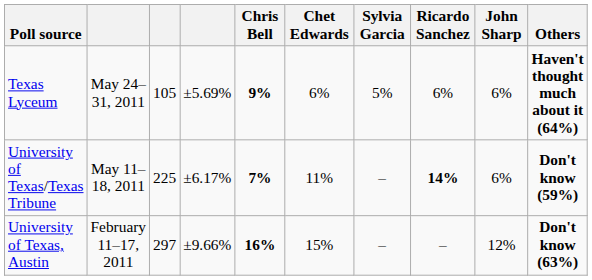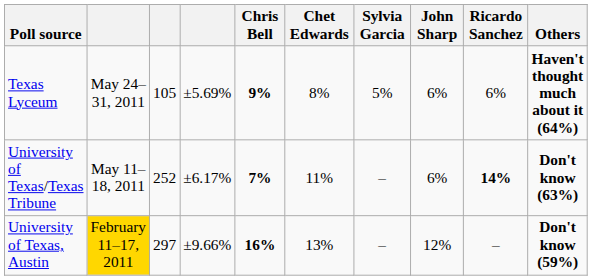 <table class="wikitable" style="text-align:center">
 <tr valign= bottom>
 <th>Poll source</th>
 <th></th>
 <th></th>
 <th></th>
 <th style="width:80px;">Chris<br>Bell</th>
 <th style="width:80px;">Chet<br>Edwards</th>
 <th style="width:80px;">Sylvia<br>Garcia</th>
+<th style="width:80px;">John<br>Sharp</th>
 <th style="width:80px;">Ricardo<br>Sanchez</th>
-<th style="width:80px;">John<br>Sharp</th>
 <th>Others</th>
 </tr>
 <tr>
 <td align=left><a href='#'>Texas Lyceum</a></td>
 <td>May 24–31, 2011</td>
 <td>105</td>
 <td>±5.69%</td>
 <td><strong>9%</strong></td>
-<td>6%</td>
+<td>8%</td>
 <td>5%</td>
 <td>6%</td>
 <td>6%</td>
 <td><span><strong>Haven't thought much about it (64%)</strong></span></td>
 </tr>
 <tr>
 <td align=left><a href='#'>University of Texas</a>/<a href='#'>Texas Tribune</a></td>
 <td>May 11–18, 2011</td>
-<td>225</td>
+<td>252</td>
 <td>±6.17%</td>
 <td><strong>7%</strong></td>
 <td>11%</td>
 <td>–</td>
+<td>6%</td>
 <td><strong>14%</strong></td>
-<td>6%</td>
-<td><span><strong>Don't know (59%)</strong></span></td>
+<td><span><strong>Don't know (63%)</strong></span></td>
 </tr>
 <tr>
 <td align=left><a href='#'>University of Texas, Austin</a></td>
-<td>February 11–17, 2011</td>
+<td style="background: gold;">February 11–17, 2011</td>
 <td>297</td>
 <td>±9.66%</td>
 <td><strong>16%</strong></td>
-<td>15%</td>
-<td>–</td>
+<td>13%</td>
 <td>–</td>
 <td>12%</td>
-<td><span><strong>Don't know (63%)</strong></span></td>
+<td>–</td>
+<td><span><strong>Don't know (59%)</strong></span></td>
 </tr>
 </table>
